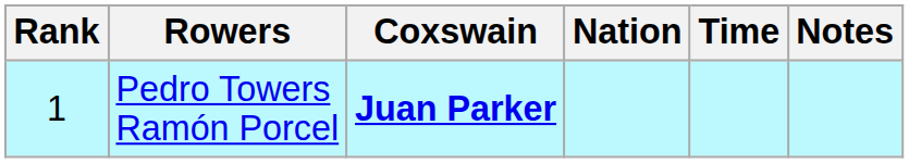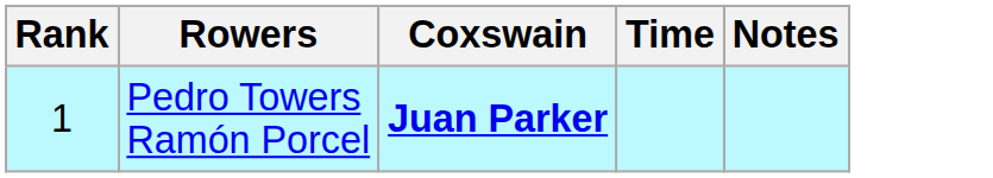 <table class="wikitable sortable" style="text-align:center">
 <tr>
 <th>Rank</th>
 <th>Rowers</th>
 <th>Coxswain</th>
-<th>Nation</th>
 <th>Time</th>
 <th>Notes</th>
 </tr>
 <tr bgcolor=bbf9ff>
 <td>1</td>
 <td align=left><a href='#'>Pedro Towers</a><br><a href='#'>Ramón Porcel</a></td>
 <td align=left><strong><a href='#'>Juan Parker</a></strong></td>
-<td align=left></td>
 <td></td>
 <td></td>
 </tr>
 </table>
